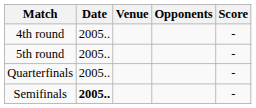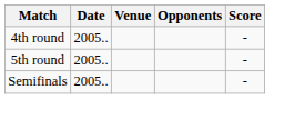 <table class="wikitable" style="text-align:center;">
 <tr>
 <th>Match</th>
 <th>Date</th>
 <th>Venue</th>
 <th>Opponents</th>
 <th>Score</th>
 </tr>
 <tr>
 <td>4th round</td>
 <td>2005..</td>
 <td></td>
 <td></td>
 <td>-</td>
 </tr>
 <tr>
 <td>5th round</td>
 <td>2005..</td>
 <td></td>
 <td></td>
 <td>-</td>
 </tr>
 <tr>
-<td>Quarterfinals</td>
+<td>Semifinals</td>
 <td>2005..</td>
 <td></td>
 <td></td>
 <td>-</td>
 </tr>
-<tr>
-<td>Semifinals</td>
-<td><strong>2005..</strong></td>
-<td></td>
-<td></td>
-<td>-</td>
-</tr>
 </table>
